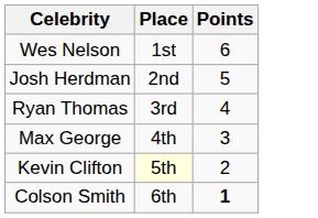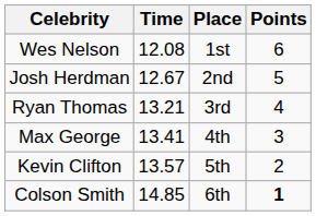 <table class="wikitable plainrowheaders" style="text-align:center;">
 <tr>
 <th>Celebrity</th>
+<th>Time</th>
 <th>Place</th>
 <th>Points</th>
 </tr>
 <tr>
 <td>Wes Nelson</td>
+<td>12.08</td>
 <td>1st</td>
 <td>6</td>
 </tr>
 <tr>
 <td>Josh Herdman</td>
+<td>12.67</td>
 <td>2nd</td>
 <td>5</td>
 </tr>
 <tr>
 <td>Ryan Thomas</td>
+<td>13.21</td>
 <td>3rd</td>
 <td>4</td>
 </tr>
 <tr>
 <td>Max George</td>
+<td>13.41</td>
 <td>4th</td>
 <td>3</td>
 </tr>
 <tr>
 <td>Kevin Clifton</td>
-<td style="background: lightyellow;">5th</td>
+<td>13.57</td>
+<td>5th</td>
 <td>2</td>
 </tr>
 <tr>
 <td>Colson Smith</td>
+<td>14.85</td>
 <td>6th</td>
 <td><strong>1</strong></td>
 </tr>
 </table>
